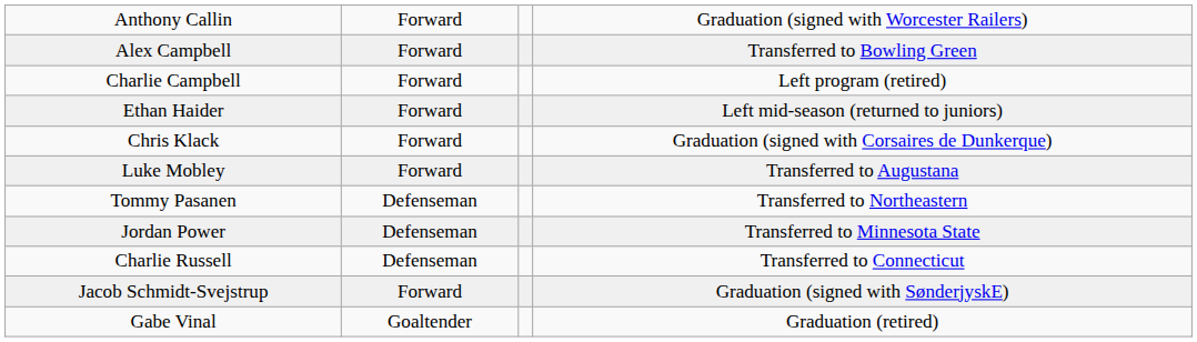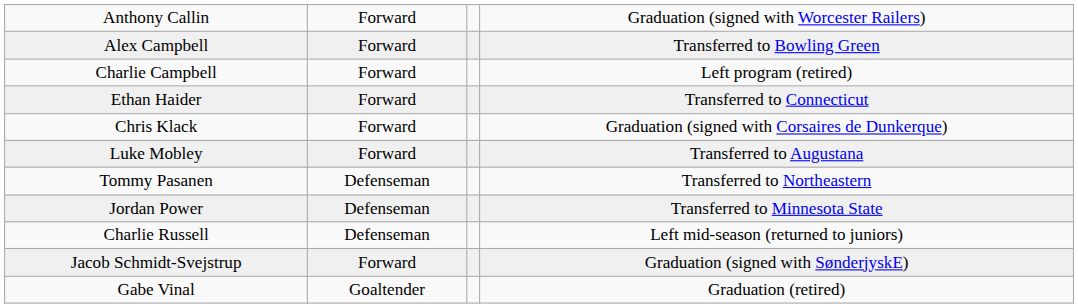 <table class="wikitable" width=1000>
 <tr align="center" bgcolor="">
 <td>Anthony Callin</td>
 <td>Forward</td>
 <td></td>
 <td>Graduation (signed with <a href='#'>Worcester Railers</a>)</td>
 </tr>
 <tr align="center" bgcolor="f0f0f0">
 <td>Alex Campbell</td>
 <td>Forward</td>
 <td></td>
 <td>Transferred to <a href='#'>Bowling Green</a></td>
 </tr>
 <tr align="center" bgcolor="">
 <td>Charlie Campbell</td>
 <td>Forward</td>
 <td></td>
 <td>Left program (retired)</td>
 </tr>
 <tr align="center" bgcolor="f0f0f0">
 <td>Ethan Haider</td>
 <td>Forward</td>
 <td></td>
-<td>Left mid-season (returned to juniors)</td>
+<td>Transferred to <a href='#'>Connecticut</a></td>
 </tr>
 <tr align="center" bgcolor="">
 <td>Chris Klack</td>
 <td>Forward</td>
 <td></td>
 <td>Graduation (signed with <a href='#'>Corsaires de Dunkerque</a>)</td>
 </tr>
 <tr align="center" bgcolor="f0f0f0">
 <td>Luke Mobley</td>
 <td>Forward</td>
 <td></td>
 <td>Transferred to <a href='#'>Augustana</a></td>
 </tr>
 <tr align="center" bgcolor="">
 <td>Tommy Pasanen</td>
 <td>Defenseman</td>
 <td></td>
 <td>Transferred to <a href='#'>Northeastern</a></td>
 </tr>
 <tr align="center" bgcolor="f0f0f0">
 <td>Jordan Power</td>
 <td>Defenseman</td>
 <td></td>
 <td>Transferred to <a href='#'>Minnesota State</a></td>
 </tr>
 <tr align="center" bgcolor="">
 <td>Charlie Russell</td>
 <td>Defenseman</td>
 <td></td>
-<td>Transferred to <a href='#'>Connecticut</a></td>
+<td>Left mid-season (returned to juniors)</td>
 </tr>
 <tr align="center" bgcolor="f0f0f0">
 <td>Jacob Schmidt-Svejstrup</td>
 <td>Forward</td>
 <td></td>
 <td>Graduation (signed with <a href='#'>SønderjyskE</a>)</td>
 </tr>
 <tr align="center" bgcolor="">
 <td>Gabe Vinal</td>
 <td>Goaltender</td>
 <td></td>
 <td>Graduation (retired)</td>
 </tr>
 </table>
